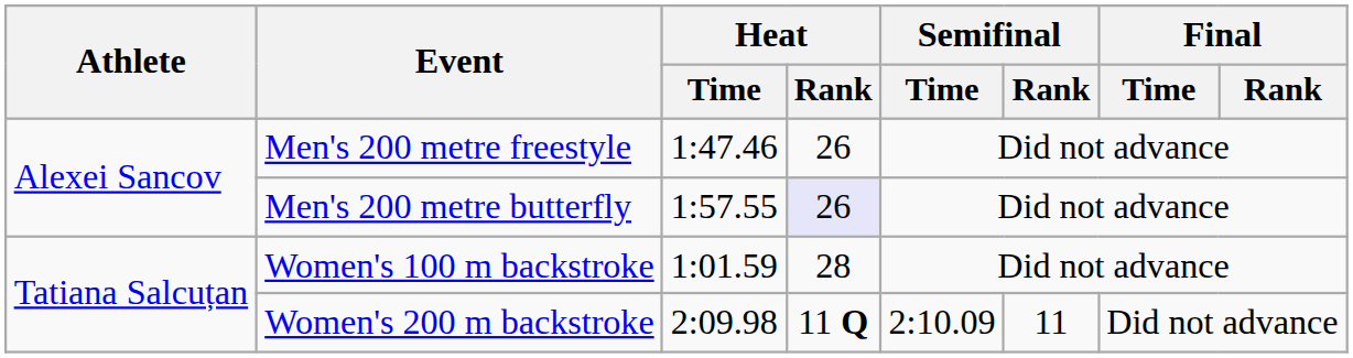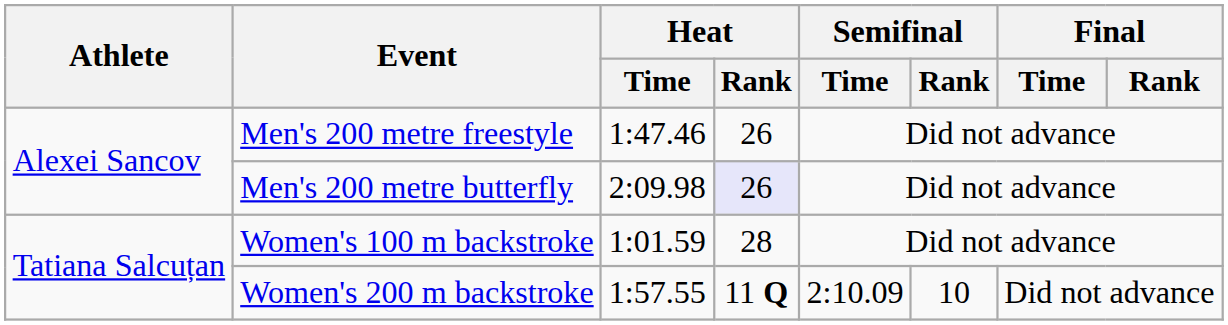 <table class=wikitable style="font-size:90%">
 <tr>
 <th rowspan="2">Athlete</th>
 <th rowspan="2">Event</th>
 <th colspan="2">Heat</th>
 <th colspan="2">Semifinal</th>
 <th colspan="2">Final</th>
 </tr>
 <tr style="font-size:95%">
 <th>Time</th>
 <th>Rank</th>
 <th>Time</th>
 <th>Rank</th>
 <th>Time</th>
 <th>Rank</th>
 </tr>
 <tr align=center>
 <td align=left rowspan=2><a href='#'>Alexei Sancov</a></td>
 <td align=left><a href='#'>Men's 200 metre freestyle</a></td>
 <td>1:47.46</td>
 <td>26</td>
 <td colspan="4">Did not advance</td>
 </tr>
 <tr align=center>
 <td align=left><a href='#'>Men's 200 metre butterfly</a></td>
-<td>1:57.55</td>
+<td>2:09.98</td>
 <td style="background: lavender;">26</td>
 <td colspan="4">Did not advance</td>
 </tr>
 <tr align=center>
 <td align=left rowspan=2><a href='#'>Tatiana Salcuțan</a></td>
 <td align=left><a href='#'>Women's 100 m backstroke</a></td>
 <td>1:01.59</td>
 <td>28</td>
 <td colspan="4">Did not advance</td>
 </tr>
 <tr align=center>
 <td align=left><a href='#'>Women's 200 m backstroke</a></td>
-<td>2:09.98</td>
+<td>1:57.55</td>
 <td>11 <strong>Q</strong></td>
 <td>2:10.09</td>
-<td>11</td>
+<td>10</td>
 <td colspan="2">Did not advance</td>
 </tr>
 </table>
